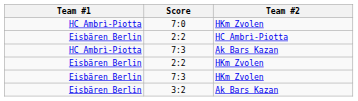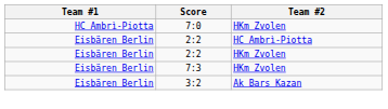 <table class="wikitable" style="text-align: center;">
 <tr>
 <th width=22%>Team #1</th>
 <th width=11%>Score</th>
 <th width=22%>Team #2</th>
 </tr>
 <tr>
 <td style="text-align: right;"><a href='#'>HC Ambrì-Piotta</a> </td>
 <td>7:0</td>
 <td style="text-align: left;"> <a href='#'>HKm Zvolen</a></td>
 </tr>
 <tr>
 <td style="text-align: right;"><a href='#'>Eisbären Berlin</a> </td>
 <td>2:2</td>
 <td style="text-align: left;"> <a href='#'>HC Ambrì-Piotta</a></td>
 </tr>
 <tr>
-<td style="text-align: right;"><a href='#'>HC Ambrì-Piotta</a> </td>
-<td>7:3</td>
-<td style="text-align: left;"> <a href='#'>Ak Bars Kazan</a></td>
-</tr>
-<tr>
 <td style="text-align: right;"><a href='#'>Eisbären Berlin</a> </td>
 <td>2:2</td>
 <td style="text-align: left;"> <a href='#'>HKm Zvolen</a></td>
 </tr>
 <tr>
 <td style="text-align: right;"><a href='#'>Eisbären Berlin</a> </td>
 <td>7:3</td>
 <td style="text-align: left;"> <a href='#'>HKm Zvolen</a></td>
 </tr>
 <tr>
 <td style="text-align: right;"><a href='#'>Eisbären Berlin</a> </td>
 <td>3:2</td>
 <td style="text-align: left;"> <a href='#'>Ak Bars Kazan</a></td>
 </tr>
 </table>
